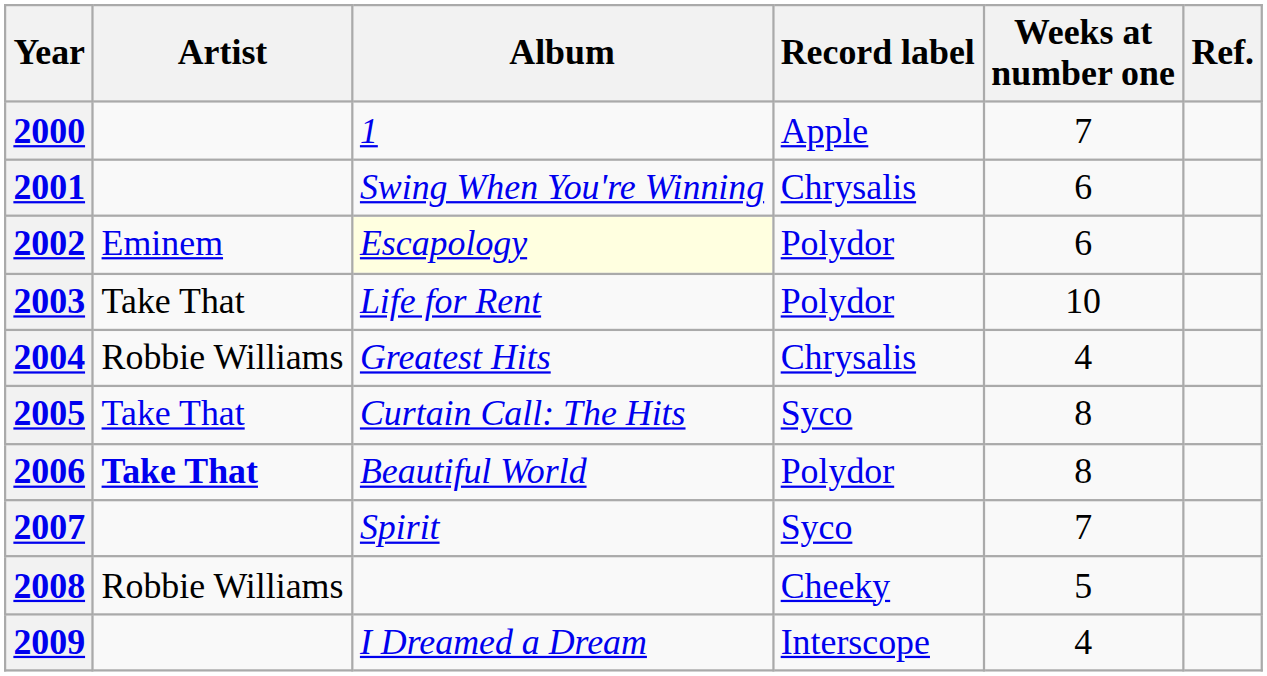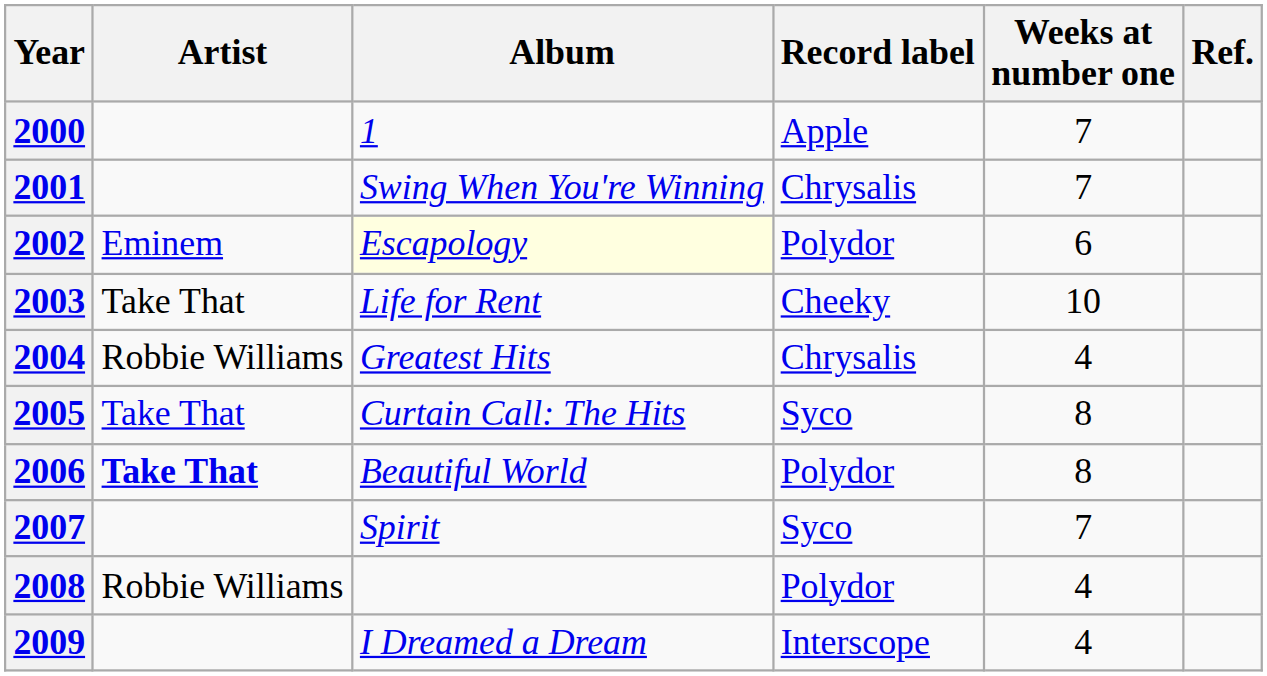 <table class="wikitable plainrowheaders sortable">
 <tr>
 <th scope=col>Year</th>
 <th scope=col>Artist</th>
 <th scope=col>Album</th>
 <th scope=col>Record label</th>
 <th scope=col>Weeks at<br>number one</th>
 <th scope=col class=unsortable>Ref.</th>
 </tr>
 <tr>
 <th scope=row style="text-align:center;"><a href='#'>2000</a></th>
 <td></td>
 <td><em><a href='#'>1</a></em></td>
 <td><a href='#'>Apple</a></td>
 <td align=center>7</td>
 <td align=center></td>
 </tr>
 <tr>
 <th scope=row style="text-align:center;"><a href='#'>2001</a></th>
 <td></td>
 <td><em><a href='#'>Swing When You're Winning</a></em></td>
 <td><a href='#'>Chrysalis</a></td>
-<td align=center>6</td>
+<td align=center>7</td>
 <td align=center></td>
 </tr>
 <tr>
 <th scope=row style="text-align:center;"><a href='#'>2002</a></th>
 <td><a href='#'>Eminem</a></td>
 <td style="background: lightyellow;"><em><a href='#'>Escapology</a></em></td>
 <td><a href='#'>Polydor</a></td>
 <td align=center>6</td>
 <td align=center></td>
 </tr>
 <tr>
 <th scope=row style="text-align:center;"><a href='#'>2003</a></th>
 <td>Take That</td>
 <td><em><a href='#'>Life for Rent</a></em></td>
-<td><a href='#'>Polydor</a></td>
+<td><a href='#'>Cheeky</a></td>
 <td align=center>10</td>
 <td align=center></td>
 </tr>
 <tr>
 <th scope=row style="text-align:center;"><a href='#'>2004</a></th>
 <td>Robbie Williams</td>
 <td><em><a href='#'>Greatest Hits</a></em></td>
 <td><a href='#'>Chrysalis</a></td>
 <td align=center>4</td>
 <td align=center></td>
 </tr>
 <tr>
 <th scope=row style="text-align:center;"><a href='#'>2005</a></th>
 <td><a href='#'>Take That</a></td>
 <td><em><a href='#'>Curtain Call: The Hits</a></em></td>
 <td><a href='#'>Syco</a></td>
 <td align=center>8</td>
 <td align=center></td>
 </tr>
 <tr>
 <th scope=row style="text-align:center;"><a href='#'>2006</a></th>
 <td><strong><a href='#'>Take That</a></strong></td>
 <td><em><a href='#'>Beautiful World</a></em></td>
 <td><a href='#'>Polydor</a></td>
 <td align=center>8</td>
 <td align=center></td>
 </tr>
 <tr>
 <th scope=row style="text-align:center;"><a href='#'>2007</a></th>
 <td></td>
 <td><em><a href='#'>Spirit</a></em></td>
 <td><a href='#'>Syco</a></td>
 <td align=center>7</td>
 <td align=center></td>
 </tr>
 <tr>
 <th scope=row style="text-align:center;"><a href='#'>2008</a></th>
 <td>Robbie Williams</td>
 <td></td>
-<td><a href='#'>Cheeky</a></td>
-<td align=center>5</td>
+<td><a href='#'>Polydor</a></td>
+<td align=center>4</td>
 <td align=center></td>
 </tr>
 <tr>
 <th scope=row style="text-align:center;"><a href='#'>2009</a></th>
 <td></td>
 <td><em><a href='#'>I Dreamed a Dream</a></em></td>
 <td><a href='#'>Interscope</a></td>
 <td align=center>4</td>
 <td align=center></td>
 </tr>
 </table>
